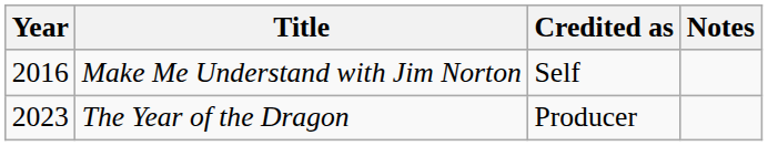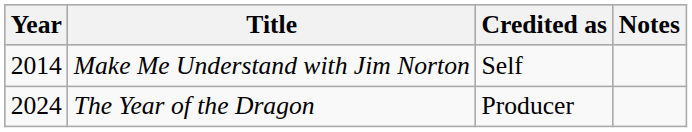 <table class="wikitable sortable">
 <tr>
 <th>Year</th>
 <th>Title</th>
 <th>Credited as</th>
 <th>Notes</th>
 </tr>
 <tr>
-<td>2016</td>
+<td>2014</td>
 <td><em>Make Me Understand with Jim Norton</em></td>
 <td>Self</td>
 <td></td>
 </tr>
 <tr>
-<td>2023</td>
+<td>2024</td>
 <td><em>The Year of the Dragon</em></td>
 <td>Producer</td>
 <td></td>
 </tr>
 </table>
